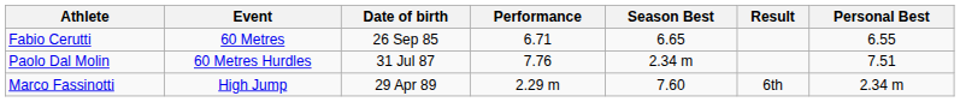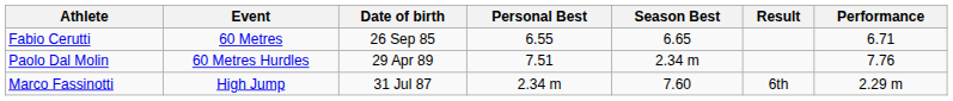 <table class="wikitable" width=60% style="font-size:90%; text-align:center;">
 <tr>
 <th>Athlete</th>
 <th>Event</th>
 <th>Date of birth</th>
-<th>Performance</th>
+<th>Personal Best</th>
 <th>Season Best</th>
 <th>Result</th>
-<th>Personal Best</th>
+<th>Performance</th>
 </tr>
 <tr>
 <td align=left><a href='#'>Fabio Cerutti</a></td>
 <td><a href='#'>60 Metres</a></td>
 <td>26 Sep 85</td>
-<td>6.71</td>
+<td>6.55</td>
 <td>6.65</td>
 <td></td>
-<td>6.55</td>
+<td>6.71</td>
 </tr>
 <tr>
 <td align=left><a href='#'>Paolo Dal Molin</a></td>
 <td><a href='#'>60 Metres Hurdles</a></td>
-<td>31 Jul 87</td>
-<td>7.76</td>
+<td>29 Apr 89</td>
+<td>7.51</td>
 <td>2.34 m</td>
 <td></td>
-<td>7.51</td>
+<td>7.76</td>
 </tr>
 <tr>
 <td align=left><a href='#'>Marco Fassinotti</a></td>
 <td><a href='#'>High Jump</a></td>
-<td>29 Apr 89</td>
-<td>2.29 m</td>
+<td>31 Jul 87</td>
+<td>2.34 m</td>
 <td>7.60</td>
 <td>6th</td>
-<td>2.34 m</td>
+<td>2.29 m</td>
 </tr>
 </table>
